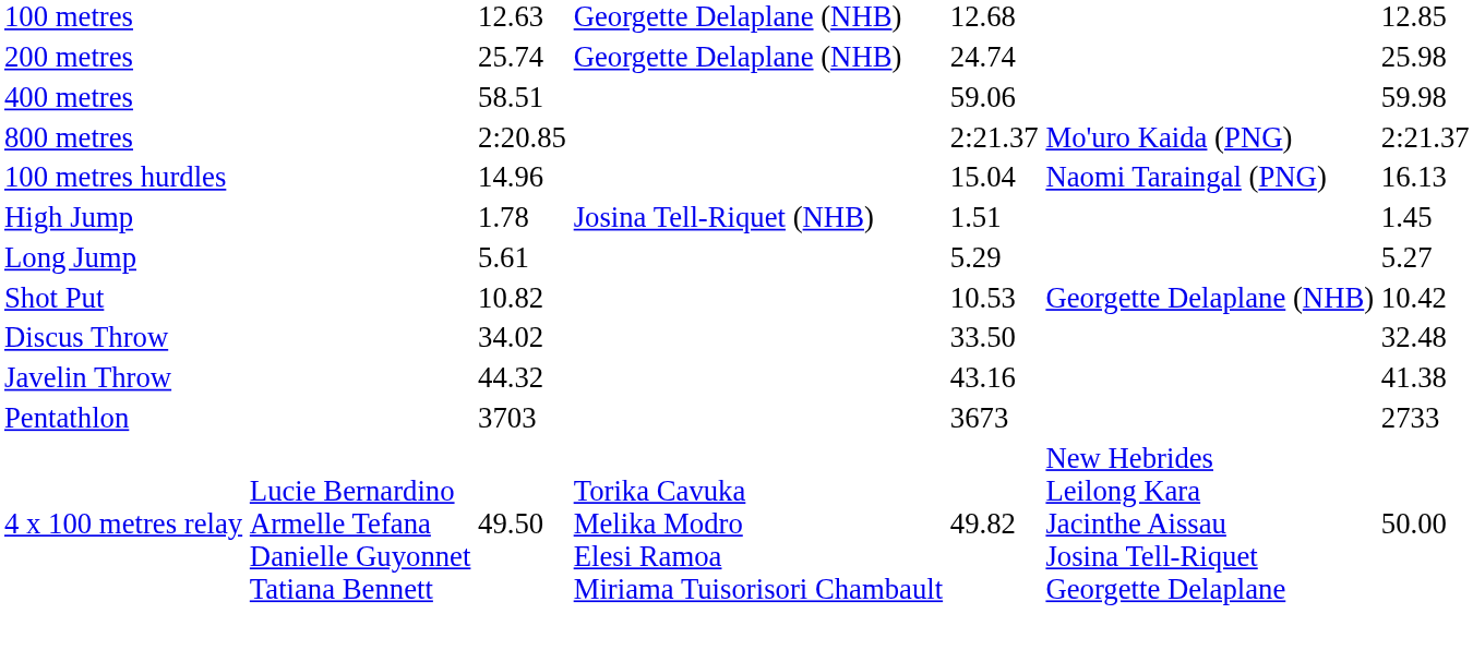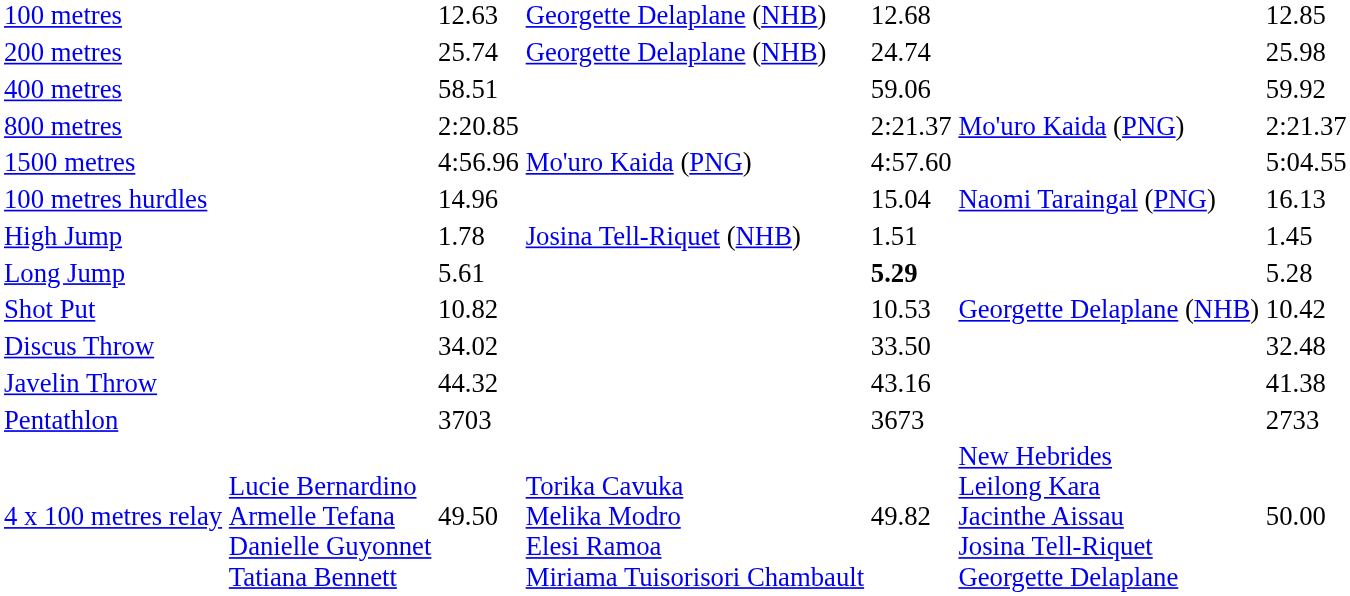 <table>
 <tr>
 <td><a href='#'>100 metres</a></td>
 <td></td>
 <td>12.63</td>
 <td> <a href='#'>Georgette Delaplane</a> (<a href='#'>NHB</a>)</td>
 <td>12.68</td>
 <td></td>
 <td>12.85</td>
 </tr>
 <tr>
 <td><a href='#'>200 metres</a></td>
 <td></td>
 <td>25.74</td>
 <td> <a href='#'>Georgette Delaplane</a> (<a href='#'>NHB</a>)</td>
 <td>24.74</td>
 <td></td>
 <td>25.98</td>
 </tr>
 <tr>
 <td><a href='#'>400 metres</a></td>
 <td></td>
 <td>58.51</td>
 <td></td>
 <td>59.06</td>
 <td></td>
-<td>59.98</td>
+<td>59.92</td>
 </tr>
 <tr>
 <td><a href='#'>800 metres</a></td>
 <td></td>
 <td>2:20.85</td>
 <td></td>
 <td>2:21.37</td>
 <td> <a href='#'>Mo'uro Kaida</a> (<a href='#'>PNG</a>)</td>
 <td>2:21.37</td>
+</tr>
+<tr>
+<td><a href='#'>1500 metres</a></td>
+<td></td>
+<td>4:56.96</td>
+<td> <a href='#'>Mo'uro Kaida</a> (<a href='#'>PNG</a>)</td>
+<td>4:57.60</td>
+<td></td>
+<td>5:04.55</td>
 </tr>
 <tr>
 <td><a href='#'>100 metres hurdles</a></td>
 <td></td>
 <td>14.96</td>
 <td></td>
 <td>15.04</td>
 <td> <a href='#'>Naomi Taraingal</a> (<a href='#'>PNG</a>)</td>
 <td>16.13</td>
 </tr>
 <tr>
 <td><a href='#'>High Jump</a></td>
 <td></td>
 <td>1.78</td>
 <td> <a href='#'>Josina Tell-Riquet</a> (<a href='#'>NHB</a>)</td>
 <td>1.51</td>
 <td></td>
 <td>1.45</td>
 </tr>
 <tr>
 <td><a href='#'>Long Jump</a></td>
 <td></td>
 <td>5.61</td>
 <td></td>
-<td>5.29</td>
+<td><strong>5.29</strong></td>
 <td></td>
-<td>5.27</td>
+<td>5.28</td>
 </tr>
 <tr>
 <td><a href='#'>Shot Put</a></td>
 <td></td>
 <td>10.82</td>
 <td></td>
 <td>10.53</td>
 <td> <a href='#'>Georgette Delaplane</a> (<a href='#'>NHB</a>)</td>
 <td>10.42</td>
 </tr>
 <tr>
 <td><a href='#'>Discus Throw</a></td>
 <td></td>
 <td>34.02</td>
 <td></td>
 <td>33.50</td>
 <td></td>
 <td>32.48</td>
 </tr>
 <tr>
 <td><a href='#'>Javelin Throw</a></td>
 <td></td>
 <td>44.32</td>
 <td></td>
 <td>43.16</td>
 <td></td>
 <td>41.38</td>
 </tr>
 <tr>
 <td><a href='#'>Pentathlon</a></td>
 <td></td>
 <td>3703</td>
 <td></td>
 <td>3673</td>
 <td></td>
 <td>2733</td>
 </tr>
 <tr>
 <td><a href='#'>4 x 100 metres relay</a></td>
 <td> <br> <a href='#'>Lucie Bernardino</a> <br> <a href='#'>Armelle Tefana</a> <br> <a href='#'>Danielle Guyonnet</a> <br> <a href='#'>Tatiana Bennett</a></td>
 <td>49.50</td>
 <td> <br> <a href='#'>Torika Cavuka</a> <br> <a href='#'>Melika Modro</a> <br> <a href='#'>Elesi Ramoa</a> <br> <a href='#'>Miriama Tuisorisori Chambault</a></td>
 <td>49.82</td>
 <td> <a href='#'>New Hebrides</a> <br> <a href='#'>Leilong Kara</a> <br> <a href='#'>Jacinthe Aissau</a> <br> <a href='#'>Josina Tell-Riquet</a> <br> <a href='#'>Georgette Delaplane</a></td>
 <td>50.00</td>
 </tr>
 </table>
